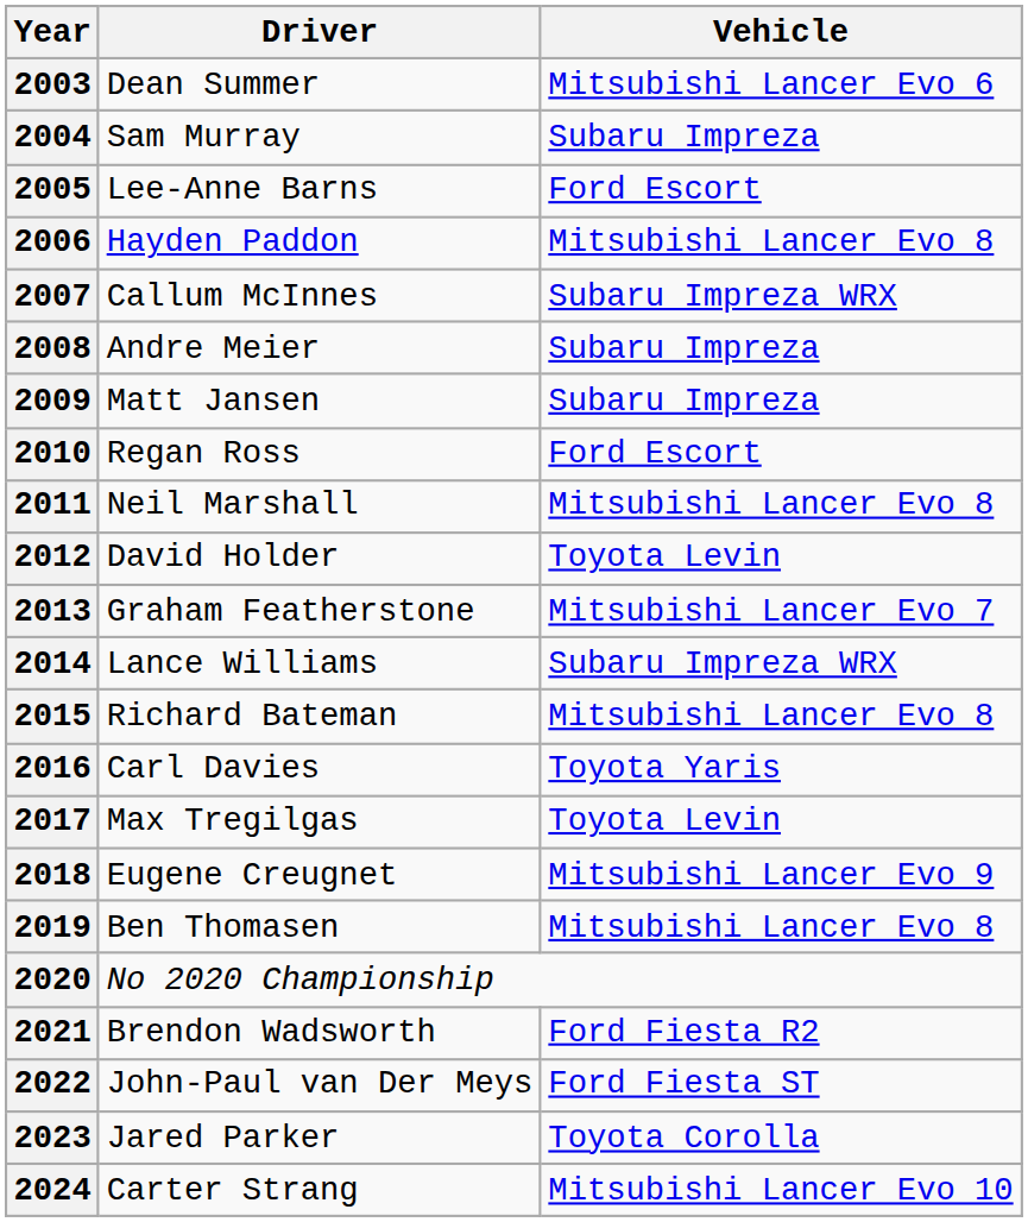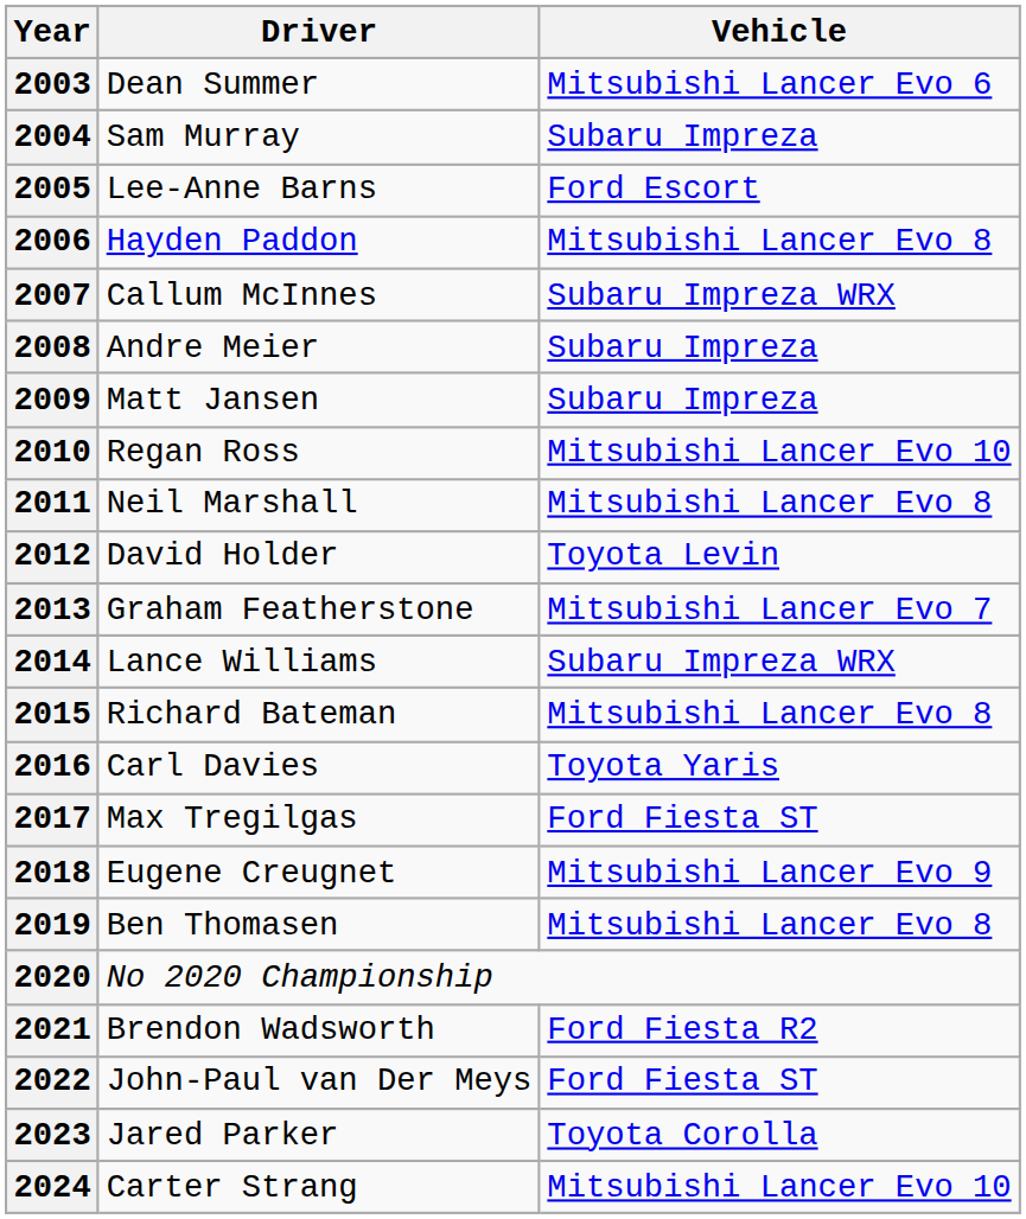 <table class="wikitable">
 <tr>
 <th>Year</th>
 <th>Driver</th>
 <th>Vehicle</th>
 </tr>
 <tr>
 <th>2003</th>
 <td>Dean Summer</td>
 <td><a href='#'>Mitsubishi Lancer Evo 6</a></td>
 </tr>
 <tr>
 <th>2004</th>
 <td>Sam Murray</td>
 <td><a href='#'>Subaru Impreza</a></td>
 </tr>
 <tr>
 <th>2005</th>
 <td>Lee-Anne Barns</td>
 <td><a href='#'>Ford Escort</a></td>
 </tr>
 <tr>
 <th>2006</th>
 <td><a href='#'>Hayden Paddon</a></td>
 <td><a href='#'>Mitsubishi Lancer Evo 8</a></td>
 </tr>
 <tr>
 <th>2007</th>
 <td>Callum McInnes</td>
 <td><a href='#'>Subaru Impreza WRX</a></td>
 </tr>
 <tr>
 <th>2008</th>
 <td>Andre Meier</td>
 <td><a href='#'>Subaru Impreza</a></td>
 </tr>
 <tr>
 <th>2009</th>
 <td>Matt Jansen</td>
 <td><a href='#'>Subaru Impreza</a></td>
 </tr>
 <tr>
 <th>2010</th>
 <td>Regan Ross</td>
-<td><a href='#'>Ford Escort</a></td>
+<td><a href='#'>Mitsubishi Lancer Evo 10</a></td>
 </tr>
 <tr>
 <th>2011</th>
 <td>Neil Marshall</td>
 <td><a href='#'>Mitsubishi Lancer Evo 8</a></td>
 </tr>
 <tr>
 <th>2012</th>
 <td>David Holder</td>
 <td><a href='#'>Toyota Levin</a></td>
 </tr>
 <tr>
 <th>2013</th>
 <td>Graham Featherstone</td>
 <td><a href='#'>Mitsubishi Lancer Evo 7</a></td>
 </tr>
 <tr>
 <th>2014</th>
 <td>Lance Williams</td>
 <td><a href='#'>Subaru Impreza WRX</a></td>
 </tr>
 <tr>
 <th>2015</th>
 <td>Richard Bateman</td>
 <td><a href='#'>Mitsubishi Lancer Evo 8</a></td>
 </tr>
 <tr>
 <th>2016</th>
 <td>Carl Davies</td>
 <td><a href='#'>Toyota Yaris</a></td>
 </tr>
 <tr>
 <th>2017</th>
 <td>Max Tregilgas</td>
-<td><a href='#'>Toyota Levin</a></td>
+<td><a href='#'>Ford Fiesta ST</a></td>
 </tr>
 <tr>
 <th>2018</th>
 <td>Eugene Creugnet</td>
 <td><a href='#'>Mitsubishi Lancer Evo 9</a></td>
 </tr>
 <tr>
 <th>2019</th>
 <td>Ben Thomasen</td>
 <td><a href='#'>Mitsubishi Lancer Evo 8</a></td>
 </tr>
 <tr>
 <th>2020</th>
 <td colspan="2"><em>No 2020 Championship</em></td>
 </tr>
 <tr>
 <th>2021</th>
 <td>Brendon Wadsworth</td>
 <td><a href='#'>Ford Fiesta R2</a></td>
 </tr>
 <tr>
 <th>2022</th>
 <td>John-Paul van Der Meys</td>
 <td><a href='#'>Ford Fiesta ST</a></td>
 </tr>
 <tr>
 <th>2023</th>
 <td>Jared Parker</td>
 <td><a href='#'>Toyota Corolla</a></td>
 </tr>
 <tr>
 <th>2024</th>
 <td>Carter Strang</td>
 <td><a href='#'>Mitsubishi Lancer Evo 10</a></td>
 </tr>
 </table>
